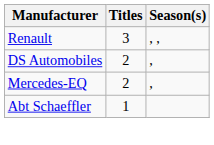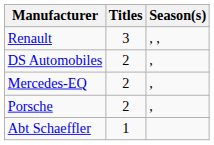 <table class="wikitable sortable">
 <tr>
 <th scope=col>Manufacturer</th>
 <th scope=col>Titles</th>
 <th scope=col>Season(s)</th>
 </tr>
 <tr>
 <td><a href='#'>Renault</a></td>
 <td align=center>3</td>
 <td>, , </td>
 </tr>
 <tr>
 <td><a href='#'>DS Automobiles</a></td>
 <td align=center>2</td>
 <td>, </td>
 </tr>
 <tr>
 <td><a href='#'>Mercedes-EQ</a></td>
 <td align=center>2</td>
 <td>, </td>
 </tr>
 <tr>
+<td><a href='#'>Porsche</a></td>
+<td align=center>2</td>
+<td>, </td>
+</tr>
+<tr>
 <td><a href='#'>Abt Schaeffler</a></td>
 <td align=center>1</td>
 <td></td>
 </tr>
 </table>
